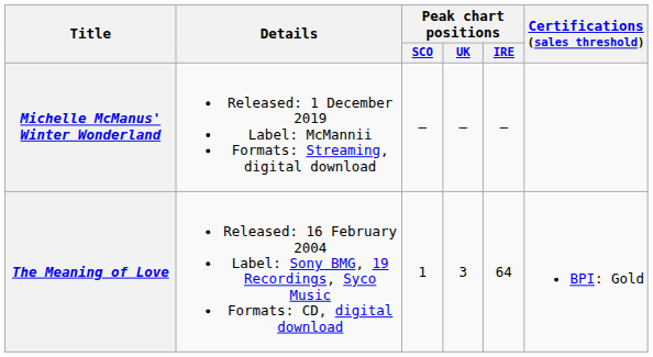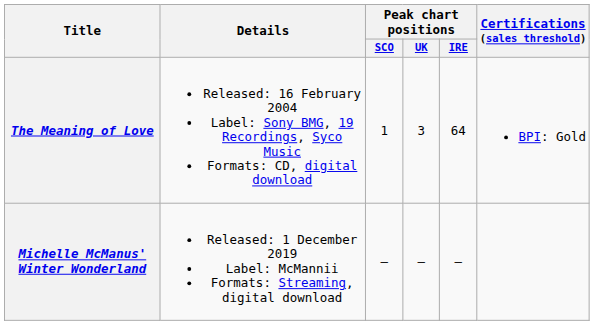 <table class="wikitable plainrowheaders" style="text-align:center;">
 <tr>
 <th scope="col" rowspan="2" style="width:12em;">Title</th>
 <th scope="col" rowspan="2" style="width:16em;">Details</th>
 <th scope="col" colspan="3">Peak chart positions</th>
 <th scope="col" rowspan="2"><a href='#'>Certifications</a><br><small>(<a href='#'>sales threshold</a>)</small></th>
 </tr>
 <tr>
 <th scope="col" style="width:3em;font-size:85%;"><a href='#'>SCO</a><br></th>
 <th scope="col" style="width:3em;font-size:85%;"><a href='#'>UK</a><br></th>
 <th scope="col" style="width:3em;font-size:85%;"><a href='#'>IRE</a><br></th>
 </tr>
 <tr>
+<th scope="row"><em><a href='#'>The Meaning of Love</a></em></th>
+<td><br><ul><li>Released: 16 February 2004</li><li>Label: <a href='#'>Sony BMG</a>, <a href='#'>19 Recordings</a>, <a href='#'>Syco Music</a></li><li>Formats: CD, <a href='#'>digital download</a></li></ul></td>
+<td>1</td>
+<td>3</td>
+<td>64</td>
+<td><br><ul><li><a href='#'>BPI</a>: Gold</li></ul></td>
+</tr>
+<tr>
 <th scope="row"><em><a href='#'>Michelle McManus' Winter Wonderland</a></em></th>
 <td><br><ul><li>Released: 1 December 2019</li><li>Label: McMannii</li><li>Formats: <a href='#'>Streaming</a>, digital download</li></ul></td>
 <td>—</td>
 <td>—</td>
 <td>—</td>
 <td></td>
 </tr>
-<tr>
-<th scope="row"><em><a href='#'>The Meaning of Love</a></em></th>
-<td><br><ul><li>Released: 16 February 2004</li><li>Label: <a href='#'>Sony BMG</a>, <a href='#'>19 Recordings</a>, <a href='#'>Syco Music</a></li><li>Formats: CD, <a href='#'>digital download</a></li></ul></td>
-<td>1</td>
-<td>3</td>
-<td>64</td>
-<td><br><ul><li><a href='#'>BPI</a>: Gold</li></ul></td>
-</tr>
 </table>
